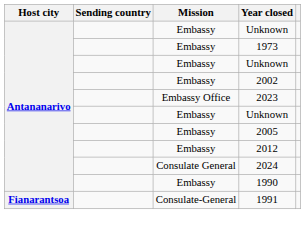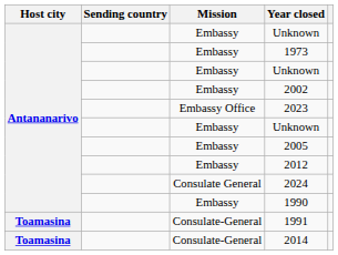 <table class="wikitable plainrowheaders">
 <tr>
 <th scope="col">Host city</th>
 <th scope="col">Sending country</th>
 <th scope="col">Mission</th>
 <th scope="col">Year closed</th>
 <th scope="col"></th>
 </tr>
 <tr>
 <th rowspan="10"><a href='#'>Antananarivo</a></th>
 <td></td>
 <td style="text-align:center;">Embassy</td>
 <td style="text-align:center;">Unknown</td>
 <td style="text-align:center;"></td>
 </tr>
 <tr>
 <td></td>
 <td style="text-align:center;">Embassy</td>
 <td style="text-align:center;">1973</td>
 <td style="text-align:center;"></td>
 </tr>
 <tr>
 <td></td>
 <td style="text-align:center;">Embassy</td>
 <td style="text-align:center;">Unknown</td>
 <td style="text-align:center;"></td>
 </tr>
 <tr>
 <td></td>
 <td style="text-align:center;">Embassy</td>
 <td style="text-align:center;">2002</td>
 <td style="text-align:center;"></td>
 </tr>
 <tr>
 <td></td>
 <td style="text-align:center;">Embassy Office</td>
 <td style="text-align:center;">2023</td>
 <td style="text-align:center;"></td>
 </tr>
 <tr>
 <td></td>
 <td style="text-align:center;">Embassy</td>
 <td style="text-align:center;">Unknown</td>
 <td style="text-align:center;"></td>
 </tr>
 <tr>
 <td></td>
 <td style="text-align:center;">Embassy</td>
 <td style="text-align:center;">2005</td>
 <td style="text-align:center;"></td>
 </tr>
 <tr>
 <td></td>
 <td style="text-align:center;">Embassy</td>
 <td style="text-align:center;">2012</td>
 <td></td>
 </tr>
 <tr>
 <td></td>
 <td style="text-align:center;">Consulate General</td>
 <td style="text-align:center;">2024</td>
 <td style="text-align:center;"></td>
 </tr>
 <tr>
 <td></td>
 <td style="text-align:center;">Embassy</td>
 <td style="text-align:center;">1990</td>
 <td style="text-align:center;"></td>
 </tr>
 <tr>
-<th><a href='#'>Fianarantsoa</a></th>
+<th><a href='#'>Toamasina</a></th>
 <td></td>
 <td style="text-align:center;">Consulate-General</td>
 <td style="text-align:center;">1991</td>
 <td style="text-align:center;"></td>
 </tr>
+<tr>
+<th><a href='#'>Toamasina</a></th>
+<td></td>
+<td style="text-align:center;">Consulate-General</td>
+<td style="text-align:center;">2014</td>
+<td style="text-align:center;"></td>
+</tr>
 </table>
